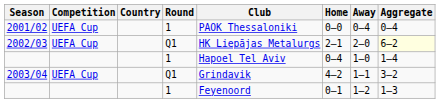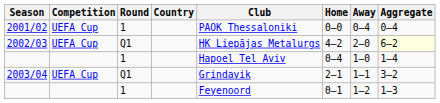 <table class="wikitable">
 <tr>
 <th>Season</th>
 <th>Competition</th>
+<th>Round</th>
 <th>Country</th>
-<th>Round</th>
 <th>Club</th>
 <th>Home</th>
 <th>Away</th>
 <th>Aggregate</th>
 </tr>
 <tr>
 <td><a href='#'>2001/02</a></td>
 <td><a href='#'>UEFA Cup</a></td>
+<td>1</td>
 <td></td>
-<td>1</td>
 <td><a href='#'>PAOK Thessaloniki</a></td>
 <td>0–0</td>
 <td>0–4</td>
 <td>0–4</td>
 </tr>
 <tr>
 <td><a href='#'>2002/03</a></td>
 <td><a href='#'>UEFA Cup</a></td>
+<td>Q1</td>
 <td></td>
-<td>Q1</td>
 <td><a href='#'>HK Liepājas Metalurgs</a></td>
-<td>2–1</td>
+<td>4–2</td>
 <td>2–0</td>
 <td style="background: lightyellow;">6–2</td>
 </tr>
 <tr>
 <td></td>
 <td></td>
+<td>1</td>
 <td></td>
-<td>1</td>
 <td><a href='#'>Hapoel Tel Aviv</a></td>
 <td>0–4</td>
 <td>1–0</td>
 <td>1–4</td>
 </tr>
 <tr>
 <td><a href='#'>2003/04</a></td>
 <td><a href='#'>UEFA Cup</a></td>
+<td>Q1</td>
 <td></td>
-<td>Q1</td>
 <td><a href='#'>Grindavik</a></td>
-<td>4–2</td>
+<td>2–1</td>
 <td>1–1</td>
 <td>3–2</td>
 </tr>
 <tr>
 <td></td>
 <td></td>
+<td>1</td>
 <td></td>
-<td>1</td>
 <td><a href='#'>Feyenoord</a></td>
 <td>0–1</td>
 <td>1–2</td>
 <td>1–3</td>
 </tr>
 </table>
